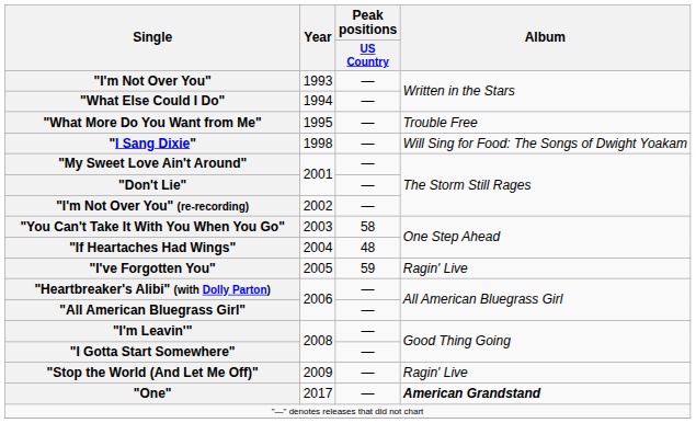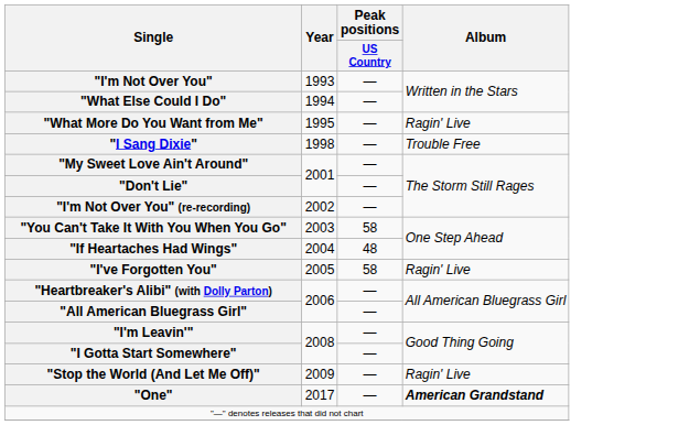 <table class="wikitable plainrowheaders" style="text-align:center;">
 <tr>
 <th rowspan="2" style="width:22em;">Single</th>
 <th rowspan="2">Year</th>
 <th>Peak positions</th>
 <th rowspan="2">Album</th>
 </tr>
 <tr style="font-size:smaller;">
 <th width="65"><a href='#'>US Country</a><br></th>
 </tr>
 <tr>
 <th scope="row">"I'm Not Over You"</th>
 <td>1993</td>
 <td>—</td>
 <td align="left" rowspan="2"><em>Written in the Stars</em></td>
 </tr>
 <tr>
 <th scope="row">"What Else Could I Do"</th>
 <td>1994</td>
 <td>—</td>
 </tr>
 <tr>
 <th scope="row">"What More Do You Want from Me"</th>
 <td>1995</td>
 <td>—</td>
-<td align="left"><em>Trouble Free</em></td>
+<td align="left"><em>Ragin' Live</em></td>
 </tr>
 <tr>
 <th scope="row">"<a href='#'>I Sang Dixie</a>"</th>
 <td>1998</td>
 <td>—</td>
-<td align="left"><em>Will Sing for Food: The Songs of Dwight Yoakam</em></td>
+<td align="left"><em>Trouble Free</em></td>
 </tr>
 <tr>
 <th scope="row">"My Sweet Love Ain't Around"</th>
 <td rowspan="2">2001</td>
 <td>—</td>
 <td align="left" rowspan="3"><em>The Storm Still Rages</em></td>
 </tr>
 <tr>
 <th scope="row">"Don't Lie"</th>
 <td>—</td>
 </tr>
 <tr>
 <th scope="row">"I'm Not Over You" <small>(re-recording)</small></th>
 <td>2002</td>
 <td>—</td>
 </tr>
 <tr>
 <th scope="row">"You Can't Take It With You When You Go"</th>
 <td>2003</td>
 <td>58</td>
 <td align="left" rowspan="2"><em>One Step Ahead</em></td>
 </tr>
 <tr>
 <th scope="row">"If Heartaches Had Wings"</th>
 <td>2004</td>
 <td>48</td>
 </tr>
 <tr>
 <th scope="row">"I've Forgotten You"</th>
 <td>2005</td>
-<td>59</td>
+<td>58</td>
 <td align="left"><em>Ragin' Live</em></td>
 </tr>
 <tr>
 <th scope="row">"Heartbreaker's Alibi" <small>(with <a href='#'>Dolly Parton</a>)</small></th>
 <td rowspan="2">2006</td>
 <td>—</td>
 <td align="left" rowspan="2"><em>All American Bluegrass Girl</em></td>
 </tr>
 <tr>
 <th scope="row">"All American Bluegrass Girl"</th>
 <td>—</td>
 </tr>
 <tr>
 <th scope="row">"I'm Leavin'"</th>
 <td rowspan="2">2008</td>
 <td>—</td>
 <td align="left" rowspan="2"><em>Good Thing Going</em></td>
 </tr>
 <tr>
 <th scope="row">"I Gotta Start Somewhere"</th>
 <td>—</td>
 </tr>
 <tr>
 <th scope="row">"Stop the World (And Let Me Off)"</th>
 <td>2009</td>
 <td>—</td>
 <td align="left"><em>Ragin' Live</em></td>
 </tr>
 <tr>
 <th scope="row">"One" </th>
 <td>2017</td>
 <td>—</td>
 <td align="left"><strong><em>American Grandstand</em></strong></td>
 </tr>
 <tr>
 <td colspan="4" style="font-size:8pt">"—" denotes releases that did not chart</td>
 </tr>
 <tr>
 </tr>
 </table>
